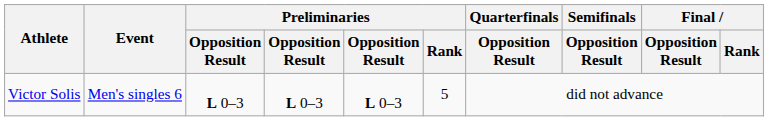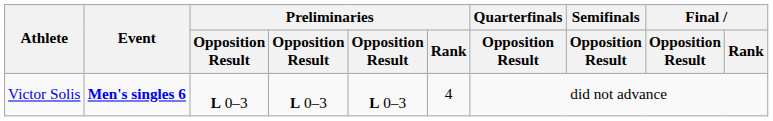 <table class=wikitable style="font-size:90%">
 <tr>
 <th rowspan="2">Athlete</th>
 <th rowspan="2">Event</th>
 <th colspan="4">Preliminaries</th>
 <th>Quarterfinals</th>
 <th>Semifinals</th>
 <th colspan="2">Final / </th>
 </tr>
 <tr>
 <th>Opposition<br>Result</th>
 <th>Opposition<br>Result</th>
 <th>Opposition<br>Result</th>
 <th>Rank</th>
 <th>Opposition<br>Result</th>
 <th>Opposition<br>Result</th>
 <th>Opposition<br>Result</th>
 <th>Rank</th>
 </tr>
 <tr>
 <td><a href='#'>Victor Solis</a></td>
-<td><a href='#'>Men's singles 6</a></td>
+<td><strong><a href='#'>Men's singles 6</a></strong></td>
 <td align="center"><br><strong>L</strong> 0–3</td>
 <td align="center"><br><strong>L</strong> 0–3</td>
 <td align="center"><br><strong>L</strong> 0–3</td>
-<td align="center">5</td>
+<td align="center">4</td>
 <td align="center" colspan="4">did not advance</td>
 </tr>
 </table>
